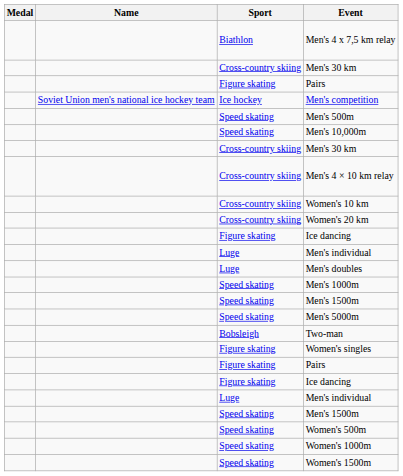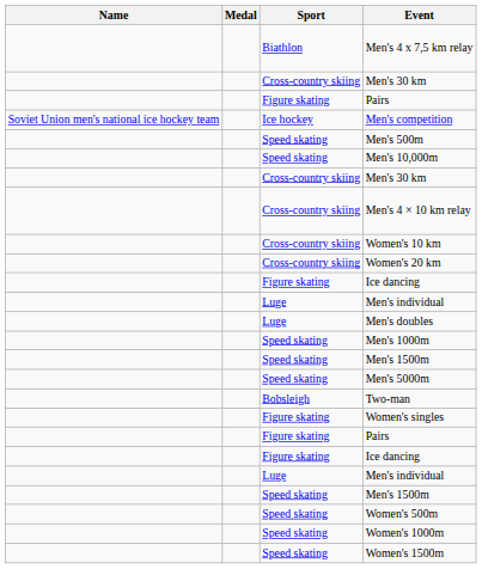 <table class="wikitable sortable" style="font-size:90%">
 <tr>
+<th>Name</th>
 <th>Medal</th>
-<th>Name</th>
 <th>Sport</th>
 <th>Event</th>
 </tr>
 <tr>
+<td> <br>  <br>  <br> </td>
 <td></td>
-<td> <br>  <br>  <br> </td>
 <td><a href='#'>Biathlon</a></td>
 <td>Men's 4 x 7,5 km relay</td>
 </tr>
 <tr>
 <td></td>
 <td></td>
 <td><a href='#'>Cross-country skiing</a></td>
 <td>Men's 30 km</td>
 </tr>
 <tr>
+<td> <br> </td>
 <td></td>
-<td> <br> </td>
 <td><a href='#'>Figure skating</a></td>
 <td>Pairs</td>
 </tr>
 <tr>
+<td><a href='#'>Soviet Union men's national ice hockey team</a><br></td>
 <td></td>
-<td><a href='#'>Soviet Union men's national ice hockey team</a><br></td>
 <td><a href='#'>Ice hockey</a></td>
 <td><a href='#'>Men's competition</a></td>
 </tr>
 <tr>
 <td></td>
 <td></td>
 <td><a href='#'>Speed skating</a></td>
 <td>Men's 500m</td>
 </tr>
 <tr>
 <td></td>
 <td></td>
 <td><a href='#'>Speed skating</a></td>
 <td>Men's 10,000m</td>
 </tr>
 <tr>
 <td></td>
 <td></td>
 <td><a href='#'>Cross-country skiing</a></td>
 <td>Men's 30 km</td>
 </tr>
 <tr>
+<td> <br>  <br>  <br> </td>
 <td></td>
-<td> <br>  <br>  <br> </td>
 <td><a href='#'>Cross-country skiing</a></td>
 <td>Men's 4 × 10 km relay</td>
 </tr>
 <tr>
 <td></td>
 <td></td>
 <td><a href='#'>Cross-country skiing</a></td>
 <td>Women's 10 km</td>
 </tr>
 <tr>
 <td></td>
 <td></td>
 <td><a href='#'>Cross-country skiing</a></td>
 <td>Women's 20 km</td>
 </tr>
 <tr>
+<td> <br> </td>
 <td></td>
-<td> <br> </td>
 <td><a href='#'>Figure skating</a></td>
 <td>Ice dancing</td>
 </tr>
 <tr>
 <td></td>
 <td></td>
 <td><a href='#'>Luge</a></td>
 <td>Men's individual</td>
 </tr>
 <tr>
+<td> <br> </td>
 <td></td>
-<td> <br> </td>
 <td><a href='#'>Luge</a></td>
 <td>Men's doubles</td>
 </tr>
 <tr>
 <td></td>
 <td></td>
 <td><a href='#'>Speed skating</a></td>
 <td>Men's 1000m</td>
 </tr>
 <tr>
 <td></td>
 <td></td>
 <td><a href='#'>Speed skating</a></td>
 <td>Men's 1500m</td>
 </tr>
 <tr>
 <td></td>
 <td></td>
 <td><a href='#'>Speed skating</a></td>
 <td>Men's 5000m</td>
 </tr>
 <tr>
+<td> <br> </td>
 <td></td>
-<td> <br> </td>
 <td><a href='#'>Bobsleigh</a></td>
 <td>Two-man</td>
 </tr>
 <tr>
 <td></td>
 <td></td>
 <td><a href='#'>Figure skating</a></td>
 <td>Women's singles</td>
 </tr>
 <tr>
+<td> <br> </td>
 <td></td>
-<td> <br> </td>
 <td><a href='#'>Figure skating</a></td>
 <td>Pairs</td>
 </tr>
 <tr>
+<td> <br> </td>
 <td></td>
-<td> <br> </td>
 <td><a href='#'>Figure skating</a></td>
 <td>Ice dancing</td>
 </tr>
 <tr>
 <td></td>
 <td></td>
 <td><a href='#'>Luge</a></td>
 <td>Men's individual</td>
 </tr>
 <tr>
 <td></td>
 <td></td>
 <td><a href='#'>Speed skating</a></td>
 <td>Men's 1500m</td>
 </tr>
 <tr>
 <td></td>
 <td></td>
 <td><a href='#'>Speed skating</a></td>
 <td>Women's 500m</td>
 </tr>
 <tr>
 <td></td>
 <td></td>
 <td><a href='#'>Speed skating</a></td>
 <td>Women's 1000m</td>
 </tr>
 <tr>
 <td></td>
 <td></td>
 <td><a href='#'>Speed skating</a></td>
 <td>Women's 1500m</td>
 </tr>
 </table>
